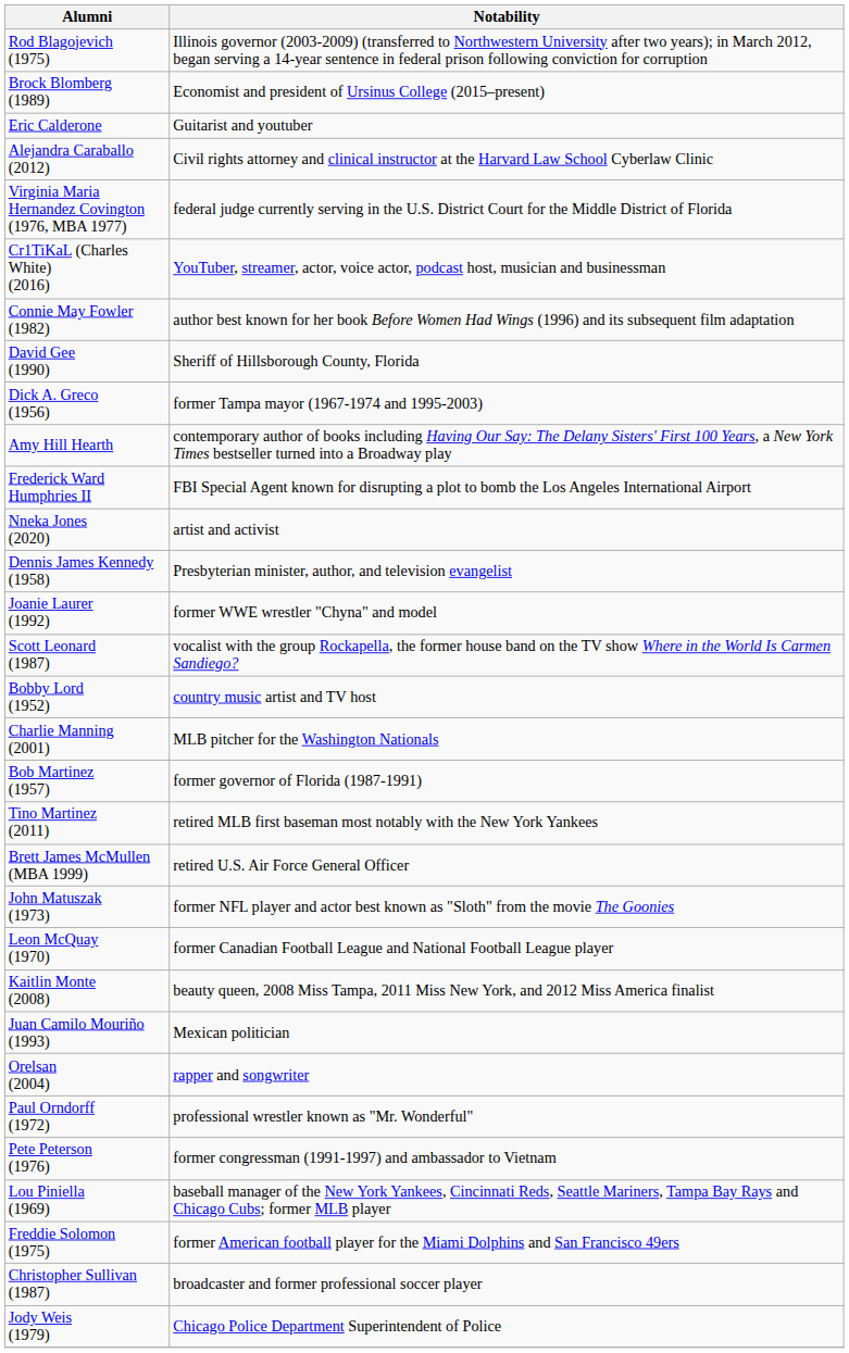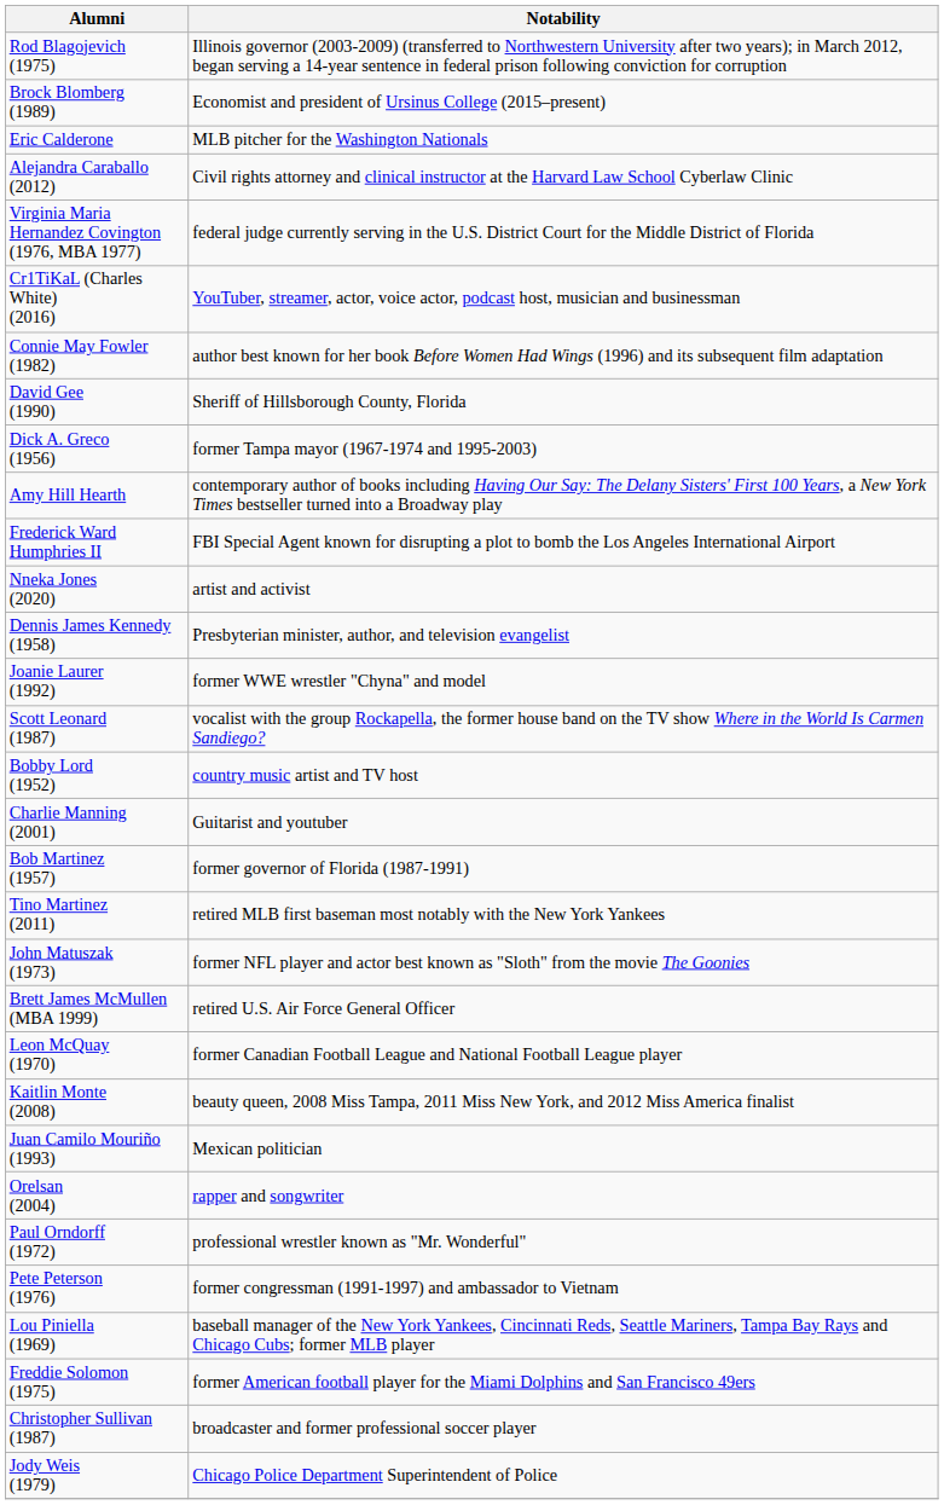 <table class="wikitable">
 <tr>
 <th>Alumni</th>
 <th>Notability</th>
 </tr>
 <tr>
 <td><a href='#'>Rod Blagojevich</a> <br>(1975)</td>
 <td>Illinois governor (2003-2009) (transferred to <a href='#'>Northwestern University</a> after two years); in March 2012,  began serving a 14-year sentence in federal prison following conviction for corruption</td>
 </tr>
 <tr>
 <td><a href='#'>Brock Blomberg</a> <br>(1989)</td>
 <td>Economist and president of <a href='#'>Ursinus College</a> (2015–present)</td>
 </tr>
 <tr>
 <td><a href='#'>Eric Calderone</a></td>
-<td>Guitarist and youtuber</td>
+<td>MLB pitcher for the <a href='#'>Washington Nationals</a></td>
 </tr>
 <tr>
 <td><a href='#'>Alejandra Caraballo</a> (2012)</td>
 <td>Civil rights attorney and <a href='#'>clinical instructor</a> at the <a href='#'>Harvard Law School</a> Cyberlaw Clinic</td>
 </tr>
 <tr>
 <td><a href='#'>Virginia Maria Hernandez Covington</a> <br>(1976, MBA 1977)</td>
 <td>federal judge currently serving in the U.S. District Court for the Middle District of Florida</td>
 </tr>
 <tr>
 <td><a href='#'>Cr1TiKaL</a> (Charles White)<br>(2016)</td>
 <td><a href='#'>YouTuber</a>, <a href='#'>streamer</a>, actor, voice actor, <a href='#'>podcast</a> host, musician and businessman</td>
 </tr>
 <tr>
 <td><a href='#'>Connie May Fowler</a> <br>(1982)</td>
 <td>author best known for her book <em>Before Women Had Wings</em> (1996) and its subsequent film adaptation</td>
 </tr>
 <tr>
 <td><a href='#'>David Gee</a> <br>(1990)</td>
 <td>Sheriff of Hillsborough County, Florida</td>
 </tr>
 <tr>
 <td><a href='#'>Dick A. Greco</a><br>(1956)</td>
 <td>former Tampa mayor (1967-1974 and 1995-2003)</td>
 </tr>
 <tr>
 <td><a href='#'>Amy Hill Hearth</a></td>
 <td>contemporary author of books including <em><a href='#'>Having Our Say: The Delany Sisters' First 100 Years</a></em>, a <em>New York Times</em> bestseller turned into a Broadway play</td>
 </tr>
 <tr>
 <td><a href='#'>Frederick Ward Humphries II</a></td>
 <td>FBI Special Agent known for disrupting a plot to bomb the Los Angeles International Airport</td>
 </tr>
 <tr>
 <td><a href='#'>Nneka Jones</a><br>(2020)</td>
 <td>artist and activist</td>
 </tr>
 <tr>
 <td><a href='#'>Dennis James Kennedy</a> <br>(1958)</td>
 <td>Presbyterian minister, author, and television <a href='#'>evangelist</a></td>
 </tr>
 <tr>
 <td><a href='#'>Joanie Laurer</a> <br>(1992)</td>
 <td>former WWE wrestler "Chyna" and model</td>
 </tr>
 <tr>
 <td><a href='#'>Scott Leonard</a><br>(1987)</td>
 <td>vocalist with the group <a href='#'>Rockapella</a>, the former house band on the TV show <em><a href='#'>Where in the World Is Carmen Sandiego?</a></em></td>
 </tr>
 <tr>
 <td><a href='#'>Bobby Lord</a><br>(1952)</td>
 <td><a href='#'>country music</a> artist and TV host</td>
 </tr>
 <tr>
 <td><a href='#'>Charlie Manning</a> <br>(2001)</td>
-<td>MLB pitcher for the <a href='#'>Washington Nationals</a></td>
+<td>Guitarist and youtuber</td>
 </tr>
 <tr>
 <td><a href='#'>Bob Martinez</a><br>(1957)</td>
 <td>former governor of Florida (1987-1991)</td>
 </tr>
 <tr>
 <td><a href='#'>Tino Martinez</a> <br>(2011)</td>
 <td>retired MLB first baseman most notably with the New York Yankees</td>
 </tr>
 <tr>
+<td><a href='#'>John Matuszak</a> <br>(1973)</td>
+<td>former NFL player and actor best known as "Sloth" from the movie <em><a href='#'>The Goonies</a></em></td>
+</tr>
+<tr>
 <td><a href='#'>Brett James McMullen</a><br>(MBA 1999)</td>
 <td>retired U.S. Air Force General Officer</td>
-</tr>
-<tr>
-<td><a href='#'>John Matuszak</a> <br>(1973)</td>
-<td>former NFL player and actor best known as "Sloth" from the movie <em><a href='#'>The Goonies</a></em></td>
 </tr>
 <tr>
 <td><a href='#'>Leon McQuay</a> <br>(1970)</td>
 <td>former Canadian Football League and National Football League player</td>
 </tr>
 <tr>
 <td><a href='#'>Kaitlin Monte</a> <br>(2008)</td>
 <td>beauty queen, 2008 Miss Tampa, 2011 Miss New York, and 2012 Miss America finalist</td>
 </tr>
 <tr>
 <td><a href='#'>Juan Camilo Mouriño</a> <br>(1993)</td>
 <td>Mexican politician</td>
 </tr>
 <tr>
 <td><a href='#'>Orelsan</a> <br>(2004)</td>
 <td><a href='#'>rapper</a> and <a href='#'>songwriter</a></td>
 </tr>
 <tr>
 <td><a href='#'>Paul Orndorff</a> <br>(1972)</td>
 <td>professional wrestler known as "Mr. Wonderful"</td>
 </tr>
 <tr>
 <td><a href='#'>Pete Peterson</a> <br>(1976)</td>
 <td>former congressman (1991-1997) and ambassador to Vietnam</td>
 </tr>
 <tr>
 <td><a href='#'>Lou Piniella</a> <br>(1969)</td>
 <td>baseball manager of the <a href='#'>New York Yankees</a>, <a href='#'>Cincinnati Reds</a>, <a href='#'>Seattle Mariners</a>, <a href='#'>Tampa Bay Rays</a> and <a href='#'>Chicago Cubs</a>; former <a href='#'>MLB</a> player</td>
 </tr>
 <tr>
 <td><a href='#'>Freddie Solomon</a> <br>(1975)</td>
 <td>former <a href='#'>American football</a> player for the <a href='#'>Miami Dolphins</a> and <a href='#'>San Francisco 49ers</a></td>
 </tr>
 <tr>
 <td><a href='#'>Christopher Sullivan</a> <br>(1987)</td>
 <td>broadcaster and former professional soccer player</td>
 </tr>
 <tr>
 <td><a href='#'>Jody Weis</a><br>(1979)</td>
 <td><a href='#'>Chicago Police Department</a> Superintendent of Police</td>
 </tr>
 <tr>
 </tr>
 </table>
